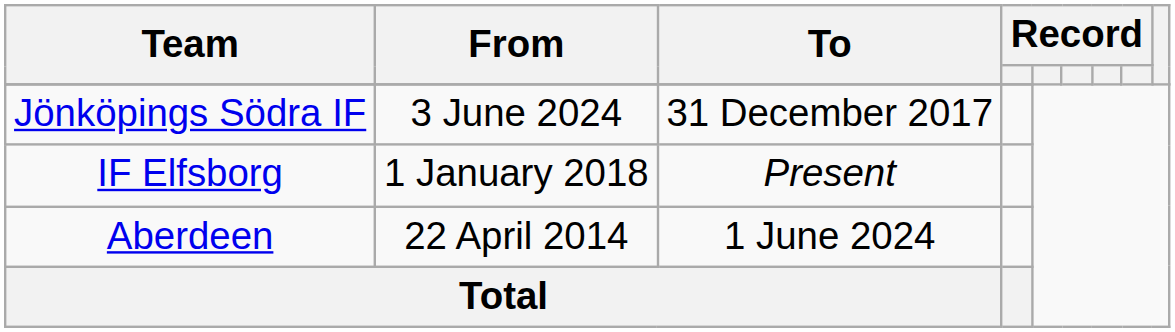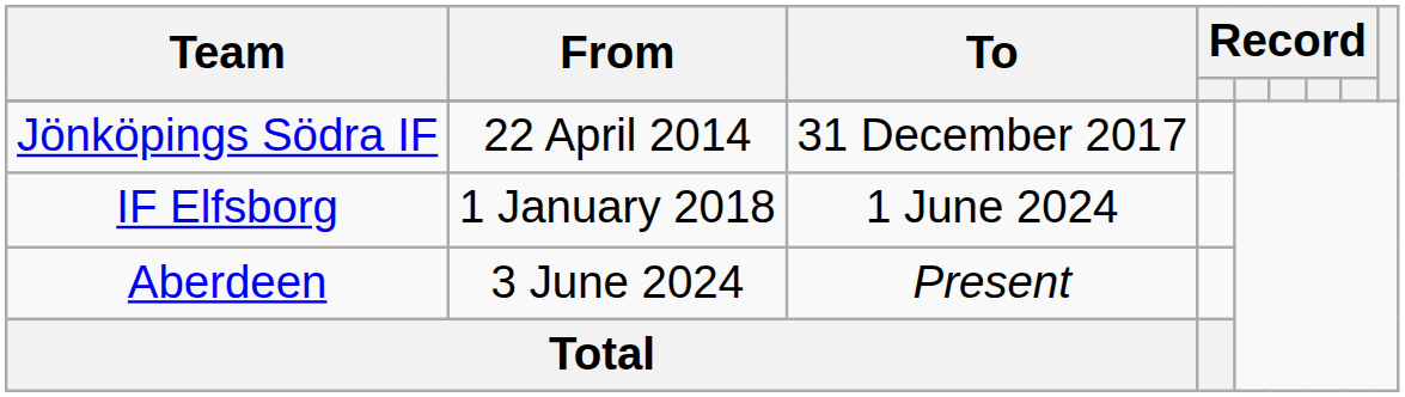 <table class=wikitable style="text-align: center">
 <tr>
 <th rowspan="2">Team</th>
 <th rowspan="2">From</th>
 <th rowspan="2">To</th>
 <th colspan="5">Record</th>
 <th rowspan="2"></th>
 </tr>
 <tr>
 <th></th>
 <th></th>
 <th></th>
 <th></th>
 <th></th>
 </tr>
 <tr>
 </tr>
 <tr>
 <td align=centre><a href='#'>Jönköpings Södra IF</a></td>
-<td align=centre>3 June 2024</td>
+<td align=centre>22 April 2014</td>
 <td align=centre>31 December 2017<br></td>
 <td></td>
 </tr>
 <tr>
 <td align=centre><a href='#'>IF Elfsborg</a></td>
 <td align=centre>1 January 2018</td>
-<td align=centre><em>Present</em><br></td>
+<td align=centre>1 June 2024<br></td>
 <td></td>
 </tr>
 <tr>
 <td align=centre><a href='#'>Aberdeen</a></td>
-<td align=centre>22 April 2014</td>
-<td align=centre>1 June 2024<br></td>
+<td align=centre>3 June 2024</td>
+<td align=centre><em>Present</em><br></td>
 <td></td>
 </tr>
 <tr>
 <th colspan="3">Total<br></th>
 <th></th>
 </tr>
 </table>
